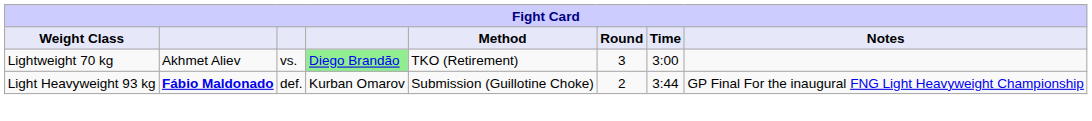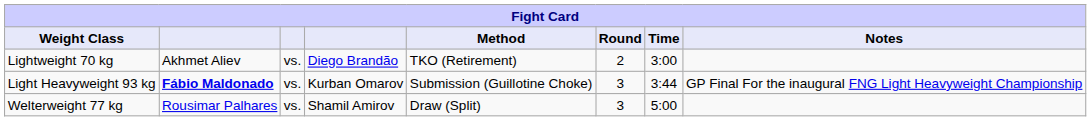 <table class="wikitable" style="font-size: 80%;">
 <tr>
 <th colspan="8" style="background-color: #ccf; color: #000080; text-align: center;"><strong>Fight Card</strong></th>
 </tr>
 <tr>
 <th colspan="1" style="background-color: #E6E8FA; color: #000000; text-align: center;">Weight Class</th>
 <th colspan="1" style="background-color: #E6E8FA; color: #000000; text-align: center;"></th>
 <th colspan="1" style="background-color: #E6E8FA; color: #000000; text-align: center;"></th>
 <th colspan="1" style="background-color: #E6E8FA; color: #000000; text-align: center;"></th>
 <th colspan="1" style="background-color: #E6E8FA; color: #000000; text-align: center;">Method</th>
 <th colspan="1" style="background-color: #E6E8FA; color: #000000; text-align: center;">Round</th>
 <th colspan="1" style="background-color: #E6E8FA; color: #000000; text-align: center;">Time</th>
 <th colspan="1" style="background-color: #E6E8FA; color: #000000; text-align: center;">Notes</th>
 </tr>
 <tr>
 <td>Lightweight 70 kg</td>
 <td> Akhmet Aliev</td>
 <td>vs.</td>
-<td style="background: lightgreen;"> <a href='#'>Diego Brandão</a></td>
+<td> <a href='#'>Diego Brandão</a></td>
 <td>TKO (Retirement)</td>
-<td align=center>3</td>
+<td align=center>2</td>
 <td align=center>3:00</td>
 <td></td>
 </tr>
 <tr>
 <td>Light Heavyweight 93 kg</td>
 <td><strong> <a href='#'>Fábio Maldonado</a></strong></td>
-<td>def.</td>
+<td>vs.</td>
 <td> Kurban Omarov</td>
 <td>Submission (Guillotine Choke)</td>
-<td align=center>2</td>
+<td align=center>3</td>
 <td align=center>3:44</td>
 <td>GP Final For the inaugural <a href='#'>FNG Light Heavyweight Championship</a></td>
 </tr>
+<tr>
+<td>Welterweight 77 kg</td>
+<td> <a href='#'>Rousimar Palhares</a></td>
+<td>vs.</td>
+<td> Shamil Amirov</td>
+<td>Draw (Split)</td>
+<td align=center>3</td>
+<td align=center>5:00</td>
+<td></td>
+</tr>
 </table>
